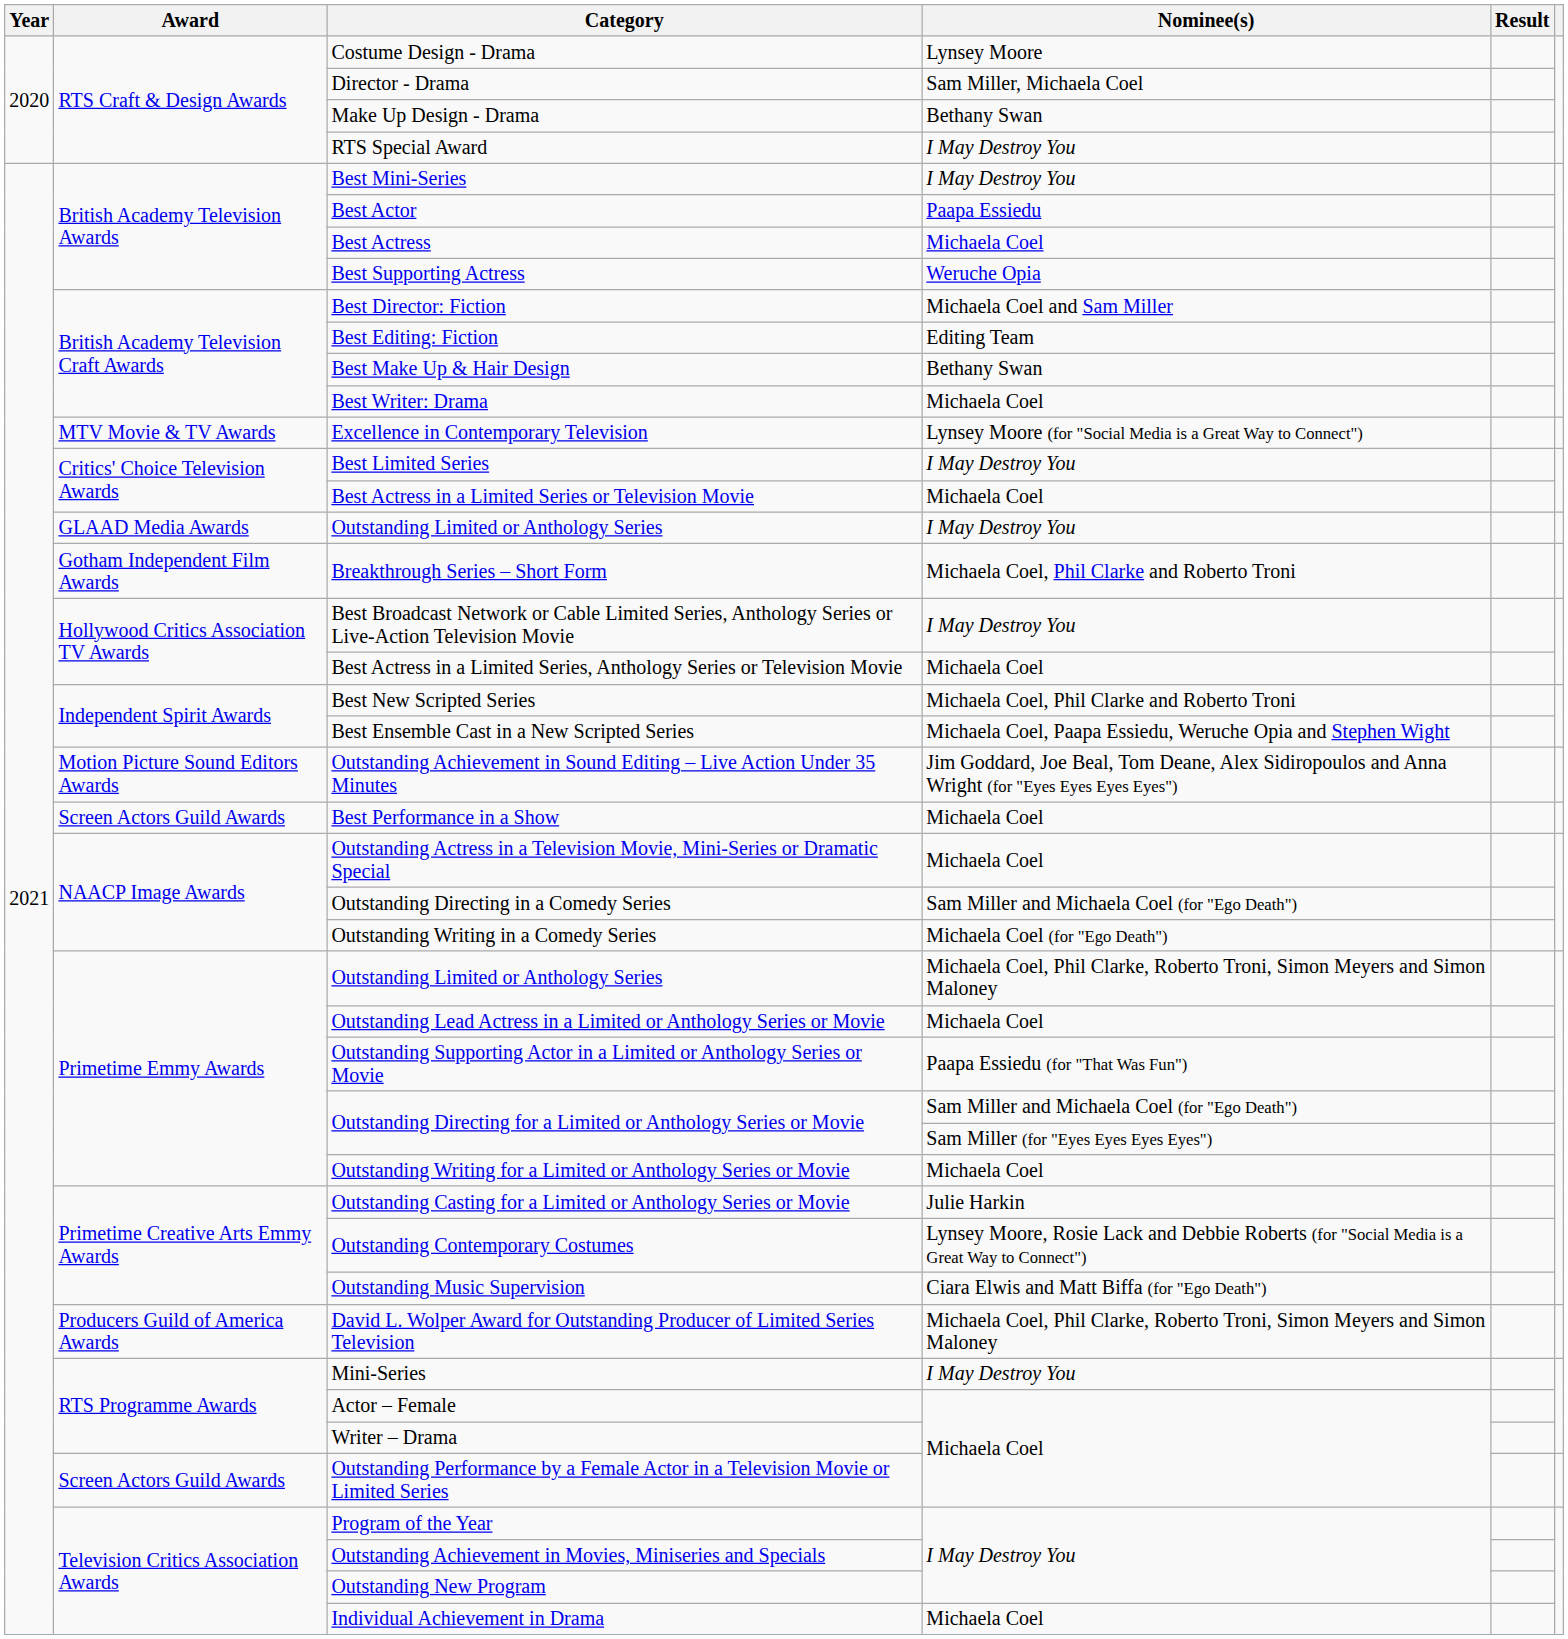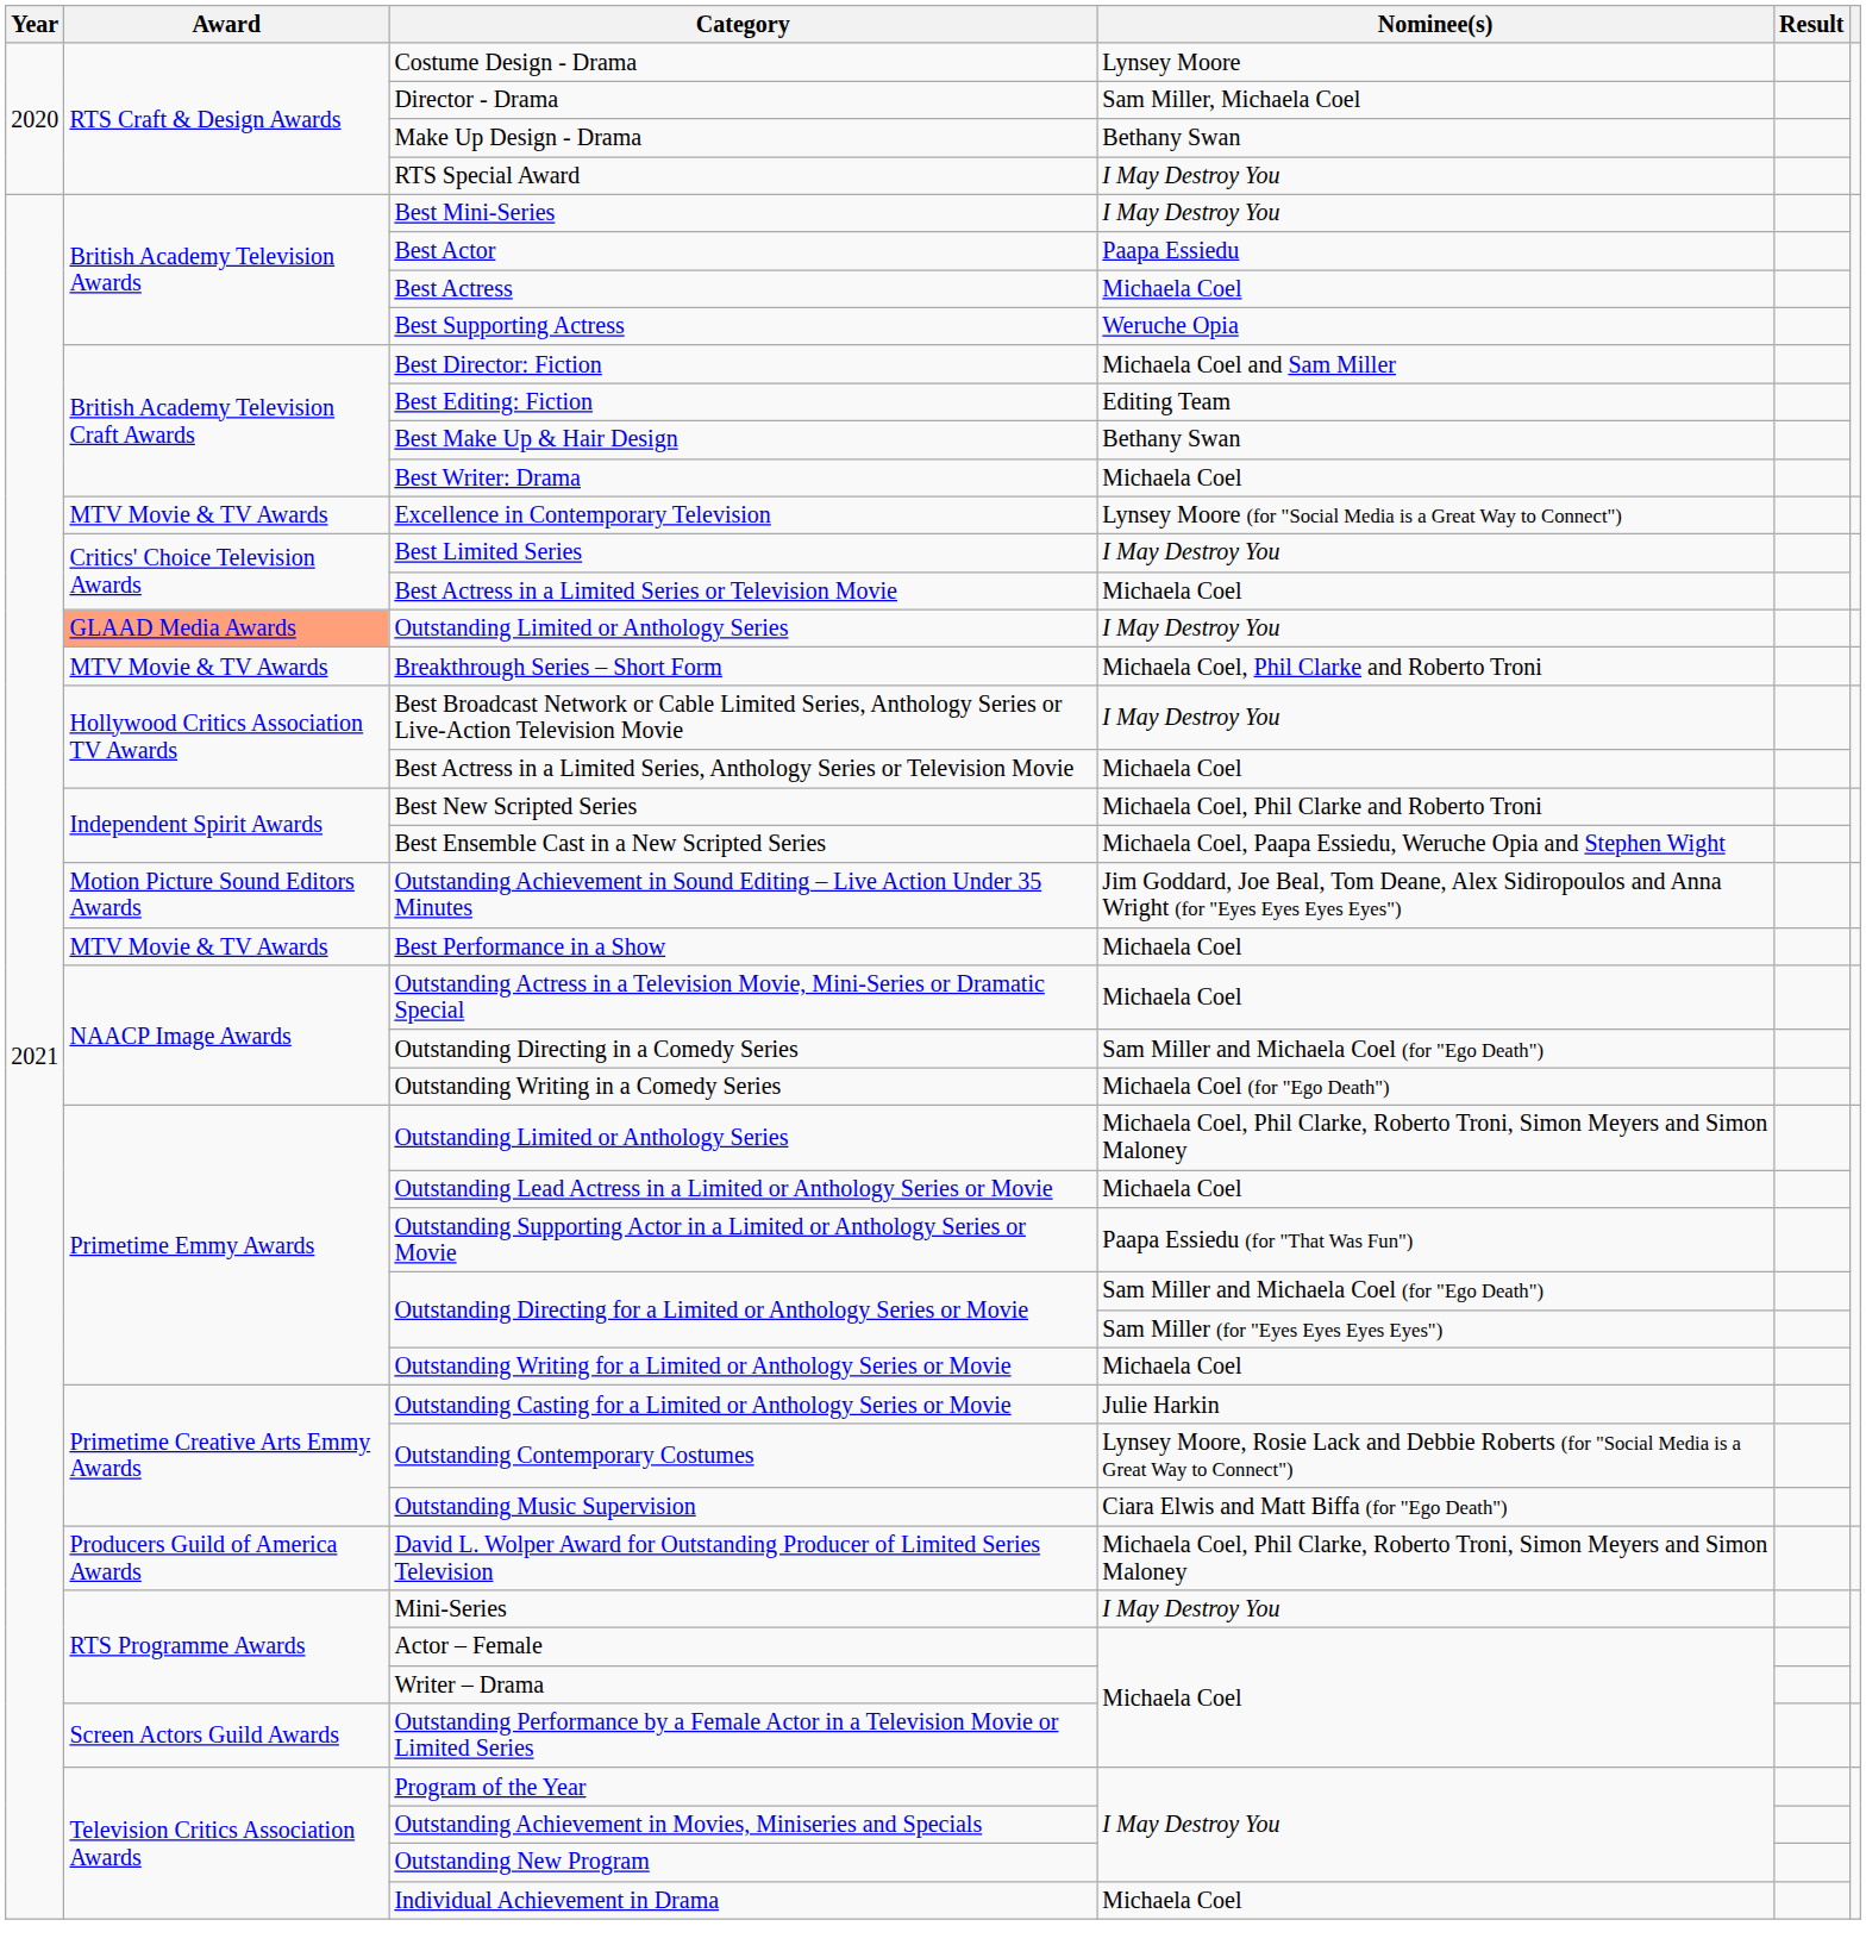 <table class="wikitable sortable">
 <tr>
 <th>Year</th>
 <th>Award</th>
 <th>Category</th>
 <th>Nominee(s)</th>
 <th>Result</th>
 <th></th>
 </tr>
 <tr>
 <td rowspan="4" style="text-align:center;">2020</td>
 <td rowspan="4"><a href='#'>RTS Craft & Design Awards</a></td>
 <td>Costume Design - Drama</td>
 <td>Lynsey Moore</td>
 <td></td>
 <td rowspan="4" align="center"></td>
 </tr>
 <tr>
 <td>Director - Drama</td>
 <td>Sam Miller, Michaela Coel</td>
 <td></td>
 </tr>
 <tr>
 <td>Make Up Design - Drama</td>
 <td>Bethany Swan</td>
 <td></td>
 </tr>
 <tr>
 <td>RTS Special Award</td>
 <td><em>I May Destroy You</em></td>
 <td></td>
 </tr>
 <tr>
 <td rowspan="40" style="text-align:center;">2021</td>
 <td rowspan="4"><a href='#'>British Academy Television Awards</a></td>
 <td><a href='#'>Best Mini-Series</a></td>
 <td><em>I May Destroy You</em></td>
 <td></td>
 <td rowspan="8" align="center"></td>
 </tr>
 <tr>
 <td><a href='#'>Best Actor</a></td>
 <td><a href='#'>Paapa Essiedu</a></td>
 <td></td>
 </tr>
 <tr>
 <td><a href='#'>Best Actress</a></td>
 <td><a href='#'>Michaela Coel</a></td>
 <td></td>
 </tr>
 <tr>
 <td><a href='#'>Best Supporting Actress</a></td>
 <td><a href='#'>Weruche Opia</a></td>
 <td></td>
 </tr>
 <tr>
 <td rowspan="4"><a href='#'>British Academy Television Craft Awards</a></td>
 <td><a href='#'>Best Director: Fiction</a></td>
 <td>Michaela Coel and <a href='#'>Sam Miller</a></td>
 <td></td>
 </tr>
 <tr>
 <td><a href='#'>Best Editing: Fiction</a></td>
 <td>Editing Team</td>
 <td></td>
 </tr>
 <tr>
 <td><a href='#'>Best Make Up & Hair Design</a></td>
 <td>Bethany Swan</td>
 <td></td>
 </tr>
 <tr>
 <td><a href='#'>Best Writer: Drama</a></td>
 <td>Michaela Coel</td>
 <td></td>
 </tr>
 <tr>
 <td><a href='#'>MTV Movie & TV Awards</a></td>
 <td><a href='#'>Excellence in Contemporary Television</a></td>
 <td>Lynsey Moore <small>(for "Social Media is a Great Way to Connect")</small></td>
 <td></td>
 <td align="center"></td>
 </tr>
 <tr>
 <td rowspan="2"><a href='#'>Critics' Choice Television Awards</a></td>
 <td><a href='#'>Best Limited Series</a></td>
 <td><em>I May Destroy You</em></td>
 <td></td>
 <td align="center" rowspan="2"></td>
 </tr>
 <tr>
 <td><a href='#'>Best Actress in a Limited Series or Television Movie</a></td>
 <td>Michaela Coel</td>
 <td></td>
 </tr>
 <tr>
-<td><a href='#'>GLAAD Media Awards</a></td>
+<td style="background: lightsalmon;"><a href='#'>GLAAD Media Awards</a></td>
 <td><a href='#'>Outstanding Limited or Anthology Series</a></td>
 <td><em>I May Destroy You</em></td>
 <td></td>
 <td align="center"></td>
 </tr>
 <tr>
-<td><a href='#'>Gotham Independent Film Awards</a></td>
+<td><a href='#'>MTV Movie & TV Awards</a></td>
 <td><a href='#'>Breakthrough Series – Short Form</a></td>
 <td>Michaela Coel, <a href='#'>Phil Clarke</a> and Roberto Troni</td>
 <td></td>
 <td align="center"></td>
 </tr>
 <tr>
 <td rowspan="2"><a href='#'>Hollywood Critics Association TV Awards</a></td>
 <td>Best Broadcast Network or Cable Limited Series, Anthology Series or Live-Action Television Movie</td>
 <td><em>I May Destroy You</em></td>
 <td></td>
 <td align="center" rowspan="2"></td>
 </tr>
 <tr>
 <td>Best Actress in a Limited Series, Anthology Series or Television Movie</td>
 <td>Michaela Coel</td>
 <td></td>
 </tr>
 <tr>
 <td rowspan="2"><a href='#'>Independent Spirit Awards</a></td>
 <td>Best New Scripted Series</td>
 <td>Michaela Coel, Phil Clarke and Roberto Troni</td>
 <td></td>
 <td align="center" rowspan="2"></td>
 </tr>
 <tr>
 <td>Best Ensemble Cast in a New Scripted Series</td>
 <td>Michaela Coel, Paapa Essiedu, Weruche Opia and <a href='#'>Stephen Wight</a></td>
 <td></td>
 </tr>
 <tr>
 <td><a href='#'>Motion Picture Sound Editors Awards</a></td>
 <td><a href='#'>Outstanding Achievement in Sound Editing – Live Action Under 35 Minutes</a></td>
 <td>Jim Goddard, Joe Beal, Tom Deane, Alex Sidiropoulos and Anna Wright <small>(for "Eyes Eyes Eyes Eyes")</small></td>
 <td></td>
 <td align="center"></td>
 </tr>
 <tr>
-<td><a href='#'>Screen Actors Guild Awards</a></td>
+<td><a href='#'>MTV Movie & TV Awards</a></td>
 <td><a href='#'>Best Performance in a Show</a></td>
 <td>Michaela Coel</td>
 <td></td>
 <td align="center"></td>
 </tr>
 <tr>
 <td rowspan="3"><a href='#'>NAACP Image Awards</a></td>
 <td><a href='#'>Outstanding Actress in a Television Movie, Mini-Series or Dramatic Special</a></td>
 <td>Michaela Coel</td>
 <td></td>
 <td align="center" rowspan="3"></td>
 </tr>
 <tr>
 <td>Outstanding Directing in a Comedy Series</td>
 <td>Sam Miller and Michaela Coel <small>(for "Ego Death")</small></td>
 <td></td>
 </tr>
 <tr>
 <td>Outstanding Writing in a Comedy Series</td>
 <td>Michaela Coel <small>(for "Ego Death")</small></td>
 <td></td>
 </tr>
 <tr>
 <td rowspan="6"><a href='#'>Primetime Emmy Awards</a></td>
 <td><a href='#'>Outstanding Limited or Anthology Series</a></td>
 <td>Michaela Coel, Phil Clarke, Roberto Troni, Simon Meyers and Simon Maloney</td>
 <td></td>
 <td rowspan="9" align="center"></td>
 </tr>
 <tr>
 <td><a href='#'>Outstanding Lead Actress in a Limited or Anthology Series or Movie</a></td>
 <td>Michaela Coel</td>
 <td></td>
 </tr>
 <tr>
 <td><a href='#'>Outstanding Supporting Actor in a Limited or Anthology Series or Movie</a></td>
 <td>Paapa Essiedu <small>(for "That Was Fun")</small></td>
 <td></td>
 </tr>
 <tr>
 <td rowspan="2"><a href='#'>Outstanding Directing for a Limited or Anthology Series or Movie</a></td>
 <td>Sam Miller and Michaela Coel <small>(for "Ego Death")</small></td>
 <td></td>
 </tr>
 <tr>
 <td>Sam Miller <small>(for "Eyes Eyes Eyes Eyes")</small></td>
 <td></td>
 </tr>
 <tr>
 <td><a href='#'>Outstanding Writing for a Limited or Anthology Series or Movie</a></td>
 <td>Michaela Coel</td>
 <td></td>
 </tr>
 <tr>
 <td rowspan="3"><a href='#'>Primetime Creative Arts Emmy Awards</a></td>
 <td><a href='#'>Outstanding Casting for a Limited or Anthology Series or Movie</a></td>
 <td>Julie Harkin</td>
 <td></td>
 </tr>
 <tr>
 <td><a href='#'>Outstanding Contemporary Costumes</a></td>
 <td>Lynsey Moore, Rosie Lack and Debbie Roberts <small>(for "Social Media is a Great Way to Connect")</small></td>
 <td></td>
 </tr>
 <tr>
 <td><a href='#'>Outstanding Music Supervision</a></td>
 <td>Ciara Elwis and Matt Biffa <small>(for "Ego Death")</small></td>
 <td></td>
 </tr>
 <tr>
 <td><a href='#'>Producers Guild of America Awards</a></td>
 <td><a href='#'>David L. Wolper Award for Outstanding Producer of Limited Series Television</a></td>
 <td>Michaela Coel, Phil Clarke, Roberto Troni, Simon Meyers and Simon Maloney</td>
 <td></td>
 <td align="center"></td>
 </tr>
 <tr>
 <td rowspan="3"><a href='#'>RTS Programme Awards</a></td>
 <td>Mini-Series</td>
 <td><em>I May Destroy You</em></td>
 <td></td>
 <td align="center" rowspan="3"></td>
 </tr>
 <tr>
 <td>Actor – Female</td>
 <td rowspan="3">Michaela Coel</td>
 <td></td>
 </tr>
 <tr>
 <td>Writer – Drama</td>
 <td></td>
 </tr>
 <tr>
 <td><a href='#'>Screen Actors Guild Awards</a></td>
 <td><a href='#'>Outstanding Performance by a Female Actor in a Television Movie or Limited Series</a></td>
 <td></td>
 <td align="center"></td>
 </tr>
 <tr>
 <td rowspan="4"><a href='#'>Television Critics Association Awards</a></td>
 <td><a href='#'>Program of the Year</a></td>
 <td rowspan="3"><em>I May Destroy You</em></td>
 <td></td>
 <td rowspan="4" align="center"></td>
 </tr>
 <tr>
 <td><a href='#'>Outstanding Achievement in Movies, Miniseries and Specials</a></td>
 <td></td>
 </tr>
 <tr>
 <td><a href='#'>Outstanding New Program</a></td>
 <td></td>
 </tr>
 <tr>
 <td><a href='#'>Individual Achievement in Drama</a></td>
 <td>Michaela Coel</td>
 <td></td>
 </tr>
 </table>
